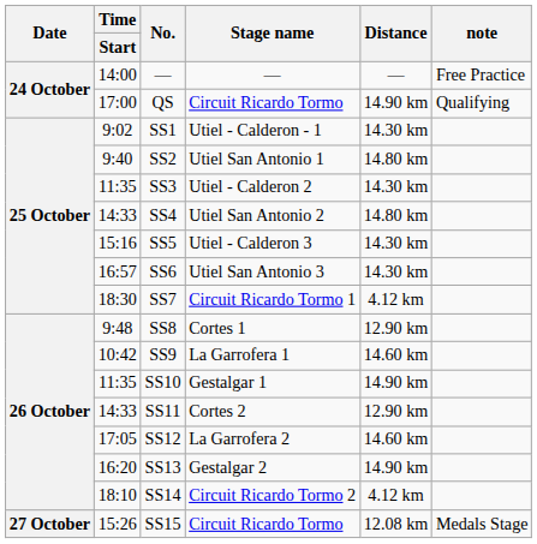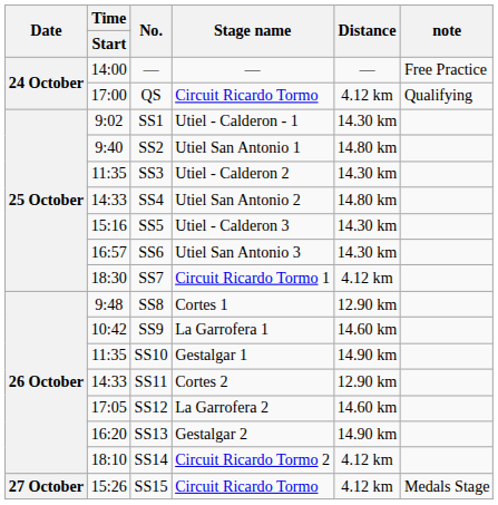 <table class="wikitable" style="font-size: 85%;">
 <tr>
 <th rowspan="2">Date</th>
 <th>Time</th>
 <th rowspan="2">No.</th>
 <th rowspan="2">Stage name</th>
 <th rowspan="2">Distance</th>
 <th rowspan="2">note</th>
 </tr>
 <tr>
 <th>Start</th>
 </tr>
 <tr>
 <th rowspan="2">24 October</th>
 <td align="center">14:00</td>
 <td align="center">—</td>
 <td align="center">—</td>
 <td align="center">—</td>
 <td>Free Practice</td>
 </tr>
 <tr>
 <td align="center">17:00</td>
 <td align="center">QS</td>
 <td><a href='#'>Circuit Ricardo Tormo</a></td>
-<td align="center">14.90 km</td>
+<td align="center">4.12 km</td>
 <td>Qualifying</td>
 </tr>
 <tr>
 <th rowspan="7">25 October</th>
 <td align="center">9:02</td>
 <td align="center">SS1</td>
 <td>Utiel - Calderon - 1</td>
 <td align="center">14.30 km</td>
 <td></td>
 </tr>
 <tr>
 <td align="center">9:40</td>
 <td align="center">SS2</td>
 <td>Utiel San Antonio 1</td>
 <td align="center">14.80 km</td>
 <td></td>
 </tr>
 <tr>
 <td align="center">11:35</td>
 <td align="center">SS3</td>
 <td>Utiel - Calderon 2</td>
 <td align="center">14.30 km</td>
 <td></td>
 </tr>
 <tr>
 <td align="center">14:33</td>
 <td align="center">SS4</td>
 <td>Utiel San Antonio 2</td>
 <td align="center">14.80 km</td>
 <td></td>
 </tr>
 <tr>
 <td align="center">15:16</td>
 <td align="center">SS5</td>
 <td>Utiel - Calderon 3</td>
 <td align="center">14.30 km</td>
 <td></td>
 </tr>
 <tr>
 <td align="center">16:57</td>
 <td align="center">SS6</td>
 <td>Utiel San Antonio 3</td>
 <td align="center">14.30 km</td>
 <td></td>
 </tr>
 <tr>
 <td align="center">18:30</td>
 <td align="center">SS7</td>
 <td><a href='#'>Circuit Ricardo Tormo</a> 1</td>
 <td align="center">4.12 km</td>
 <td></td>
 </tr>
 <tr>
 <th rowspan="7">26 October</th>
 <td align="center">9:48</td>
 <td align="center">SS8</td>
 <td>Cortes 1</td>
 <td align="center">12.90 km</td>
 <td></td>
 </tr>
 <tr>
 <td align="center">10:42</td>
 <td align="center">SS9</td>
 <td>La Garrofera 1</td>
 <td align="center">14.60 km</td>
 <td></td>
 </tr>
 <tr>
 <td align="center">11:35</td>
 <td align="center">SS10</td>
 <td>Gestalgar 1</td>
 <td align="center">14.90 km</td>
 <td></td>
 </tr>
 <tr>
 <td align="center">14:33</td>
 <td align="center">SS11</td>
 <td>Cortes 2</td>
 <td align="center">12.90 km</td>
 <td></td>
 </tr>
 <tr>
 <td>17:05</td>
 <td align="center">SS12</td>
 <td>La Garrofera 2</td>
 <td align="center">14.60 km</td>
 <td></td>
 </tr>
 <tr>
 <td align="center">16:20</td>
 <td align="center">SS13</td>
 <td>Gestalgar 2</td>
 <td align="center">14.90 km</td>
 <td></td>
 </tr>
 <tr>
 <td align="center">18:10</td>
 <td align="center">SS14</td>
 <td><a href='#'>Circuit Ricardo Tormo</a> 2</td>
 <td align="center">4.12 km</td>
 <td></td>
 </tr>
 <tr>
 <th>27 October</th>
 <td align="center">15:26</td>
 <td align="center">SS15</td>
 <td><a href='#'>Circuit Ricardo Tormo</a></td>
-<td align="center">12.08 km</td>
+<td align="center">4.12 km</td>
 <td>Medals Stage</td>
 </tr>
 </table>
